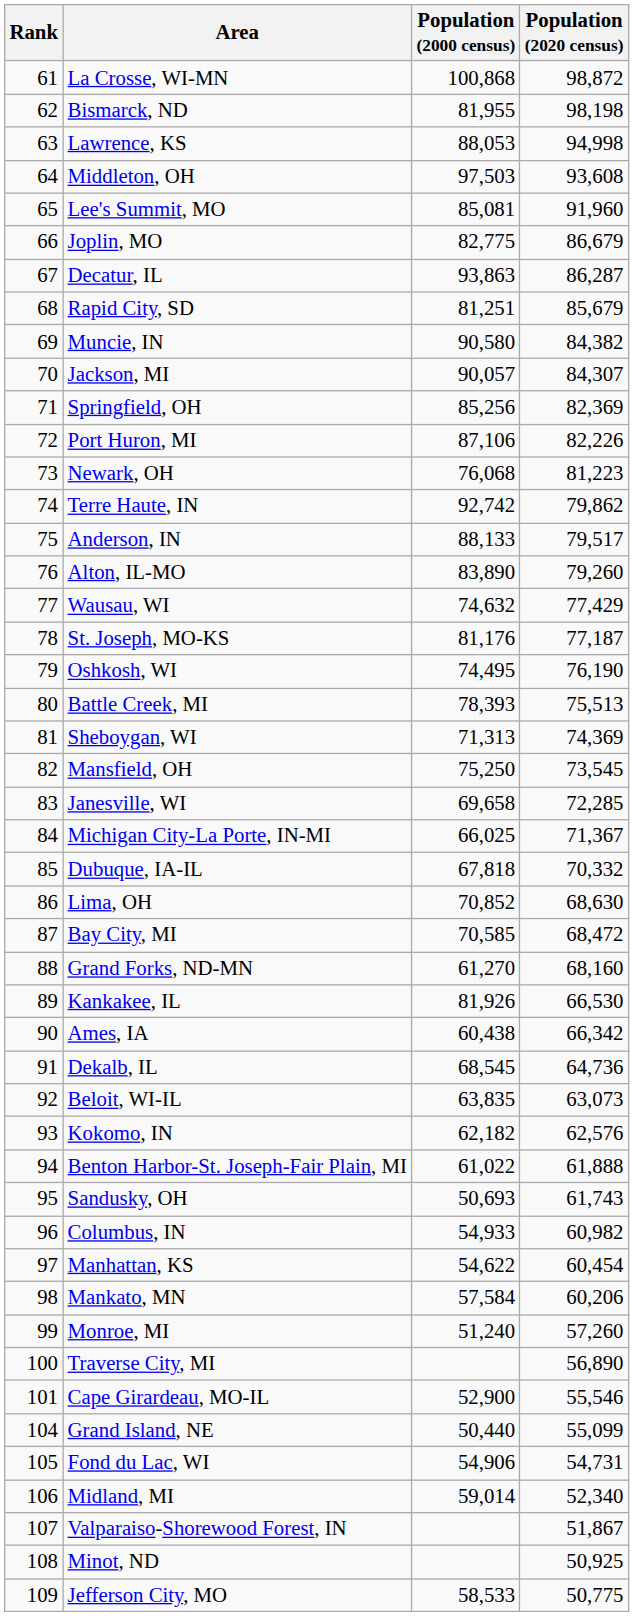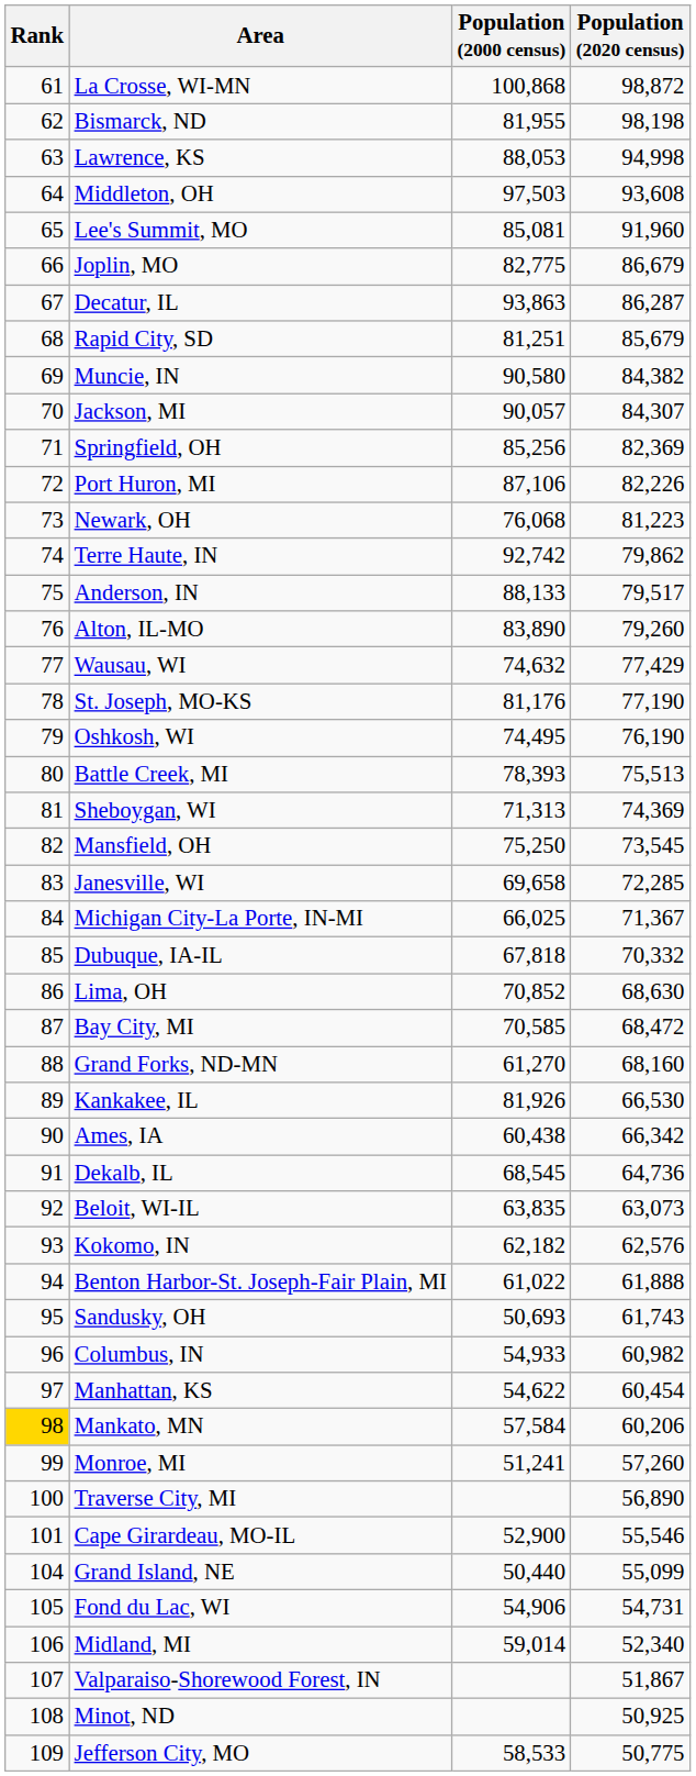 <table class="wikitable"  style="text-align:right">
 <tr style="text-align:center;">
 <th>Rank</th>
 <th>Area</th>
 <th>Population<br><small>(2000 census)</small></th>
 <th>Population<br><small>(2020 census)</small></th>
 </tr>
 <tr>
 <td>61</td>
 <td align="left"><a href='#'>La Crosse</a>, WI-MN</td>
 <td>100,868</td>
 <td>98,872</td>
 </tr>
 <tr>
 <td>62</td>
 <td align="left"><a href='#'>Bismarck</a>, ND</td>
 <td>81,955</td>
 <td>98,198</td>
 </tr>
 <tr>
 <td>63</td>
 <td align="left"><a href='#'>Lawrence</a>, KS</td>
 <td>88,053</td>
 <td>94,998</td>
 </tr>
 <tr>
 <td>64</td>
 <td align="left"><a href='#'>Middleton</a>, OH</td>
 <td>97,503</td>
 <td>93,608</td>
 </tr>
 <tr>
 <td>65</td>
 <td align="left"><a href='#'>Lee's Summit</a>, MO</td>
 <td>85,081</td>
 <td>91,960</td>
 </tr>
 <tr>
 <td>66</td>
 <td align="left"><a href='#'>Joplin</a>, MO</td>
 <td>82,775</td>
 <td>86,679</td>
 </tr>
 <tr>
 <td>67</td>
 <td align="left"><a href='#'>Decatur</a>, IL</td>
 <td>93,863</td>
 <td>86,287</td>
 </tr>
 <tr>
 <td>68</td>
 <td align="left"><a href='#'>Rapid City</a>, SD</td>
 <td>81,251</td>
 <td>85,679</td>
 </tr>
 <tr>
 <td>69</td>
 <td align="left"><a href='#'>Muncie</a>, IN</td>
 <td>90,580</td>
 <td>84,382</td>
 </tr>
 <tr>
 <td>70</td>
 <td align="left"><a href='#'>Jackson</a>, MI</td>
 <td>90,057</td>
 <td>84,307</td>
 </tr>
 <tr>
 <td>71</td>
 <td align="left"><a href='#'>Springfield</a>, OH</td>
 <td>85,256</td>
 <td>82,369</td>
 </tr>
 <tr>
 <td>72</td>
 <td align="left"><a href='#'>Port Huron</a>, MI</td>
 <td>87,106</td>
 <td>82,226</td>
 </tr>
 <tr>
 <td>73</td>
 <td align="left"><a href='#'>Newark</a>, OH</td>
 <td>76,068</td>
 <td>81,223</td>
 </tr>
 <tr>
 <td>74</td>
 <td align="left"><a href='#'>Terre Haute</a>, IN</td>
 <td>92,742</td>
 <td>79,862</td>
 </tr>
 <tr>
 <td>75</td>
 <td align="left"><a href='#'>Anderson</a>, IN</td>
 <td>88,133</td>
 <td>79,517</td>
 </tr>
 <tr>
 <td>76</td>
 <td align="left"><a href='#'>Alton</a>, IL-MO</td>
 <td>83,890</td>
 <td>79,260</td>
 </tr>
 <tr>
 <td>77</td>
 <td align="left"><a href='#'>Wausau</a>, WI</td>
 <td>74,632</td>
 <td>77,429</td>
 </tr>
 <tr>
 <td>78</td>
 <td align="left"><a href='#'>St. Joseph</a>, MO-KS</td>
 <td>81,176</td>
-<td>77,187</td>
+<td>77,190</td>
 </tr>
 <tr>
 <td>79</td>
 <td align="left"><a href='#'>Oshkosh</a>, WI</td>
 <td>74,495</td>
 <td>76,190</td>
 </tr>
 <tr>
 <td>80</td>
 <td align="left"><a href='#'>Battle Creek</a>, MI</td>
 <td>78,393</td>
 <td>75,513</td>
 </tr>
 <tr>
 <td>81</td>
 <td align="left"><a href='#'>Sheboygan</a>, WI</td>
 <td>71,313</td>
 <td>74,369</td>
 </tr>
 <tr>
 <td>82</td>
 <td align="left"><a href='#'>Mansfield</a>, OH</td>
 <td>75,250</td>
 <td>73,545</td>
 </tr>
 <tr>
 <td>83</td>
 <td align="left"><a href='#'>Janesville</a>, WI</td>
 <td>69,658</td>
 <td>72,285</td>
 </tr>
 <tr>
 <td>84</td>
 <td align="left"><a href='#'>Michigan City-La Porte</a>, IN-MI</td>
 <td>66,025</td>
 <td>71,367</td>
 </tr>
 <tr>
 <td>85</td>
 <td align="left"><a href='#'>Dubuque</a>, IA-IL</td>
 <td>67,818</td>
 <td>70,332</td>
 </tr>
 <tr>
 <td>86</td>
 <td align="left"><a href='#'>Lima</a>, OH</td>
 <td>70,852</td>
 <td>68,630</td>
 </tr>
 <tr>
 <td>87</td>
 <td align="left"><a href='#'>Bay City</a>, MI</td>
 <td>70,585</td>
 <td>68,472</td>
 </tr>
 <tr>
 <td>88</td>
 <td align="left"><a href='#'>Grand Forks</a>, ND-MN</td>
 <td>61,270</td>
 <td>68,160</td>
 </tr>
 <tr>
 <td>89</td>
 <td align="left"><a href='#'>Kankakee</a>, IL</td>
 <td>81,926</td>
 <td>66,530</td>
 </tr>
 <tr>
 <td>90</td>
 <td align="left"><a href='#'>Ames</a>, IA</td>
 <td>60,438</td>
 <td>66,342</td>
 </tr>
 <tr>
 <td>91</td>
 <td align="left"><a href='#'>Dekalb</a>, IL</td>
 <td>68,545</td>
 <td>64,736</td>
 </tr>
 <tr>
 <td>92</td>
 <td align="left"><a href='#'>Beloit</a>, WI-IL</td>
 <td>63,835</td>
 <td>63,073</td>
 </tr>
 <tr>
 <td>93</td>
 <td align="left"><a href='#'>Kokomo</a>, IN</td>
 <td>62,182</td>
 <td>62,576</td>
 </tr>
 <tr>
 <td>94</td>
 <td align="left"><a href='#'>Benton Harbor-St. Joseph-Fair Plain</a>, MI</td>
 <td>61,022</td>
 <td>61,888</td>
 </tr>
 <tr>
 <td>95</td>
 <td align="left"><a href='#'>Sandusky</a>, OH</td>
 <td>50,693</td>
 <td>61,743</td>
 </tr>
 <tr>
 <td>96</td>
 <td align="left"><a href='#'>Columbus</a>, IN</td>
 <td>54,933</td>
 <td>60,982</td>
 </tr>
 <tr>
 <td>97</td>
 <td align="left"><a href='#'>Manhattan</a>, KS</td>
 <td>54,622</td>
 <td>60,454</td>
 </tr>
 <tr>
-<td>98</td>
+<td style="background: gold;">98</td>
 <td align="left"><a href='#'>Mankato</a>, MN</td>
 <td>57,584</td>
 <td>60,206</td>
 </tr>
 <tr>
 <td>99</td>
 <td align="left"><a href='#'>Monroe</a>, MI</td>
-<td>51,240</td>
+<td>51,241</td>
 <td>57,260</td>
 </tr>
 <tr>
 <td>100</td>
 <td align="left"><a href='#'>Traverse City</a>, MI</td>
 <td></td>
 <td>56,890</td>
 </tr>
 <tr>
 <td>101</td>
 <td align="left"><a href='#'>Cape Girardeau</a>, MO-IL</td>
 <td>52,900</td>
 <td>55,546</td>
 </tr>
 <tr>
 <td>104</td>
 <td align="left"><a href='#'>Grand Island</a>, NE</td>
 <td>50,440</td>
 <td>55,099</td>
 </tr>
 <tr>
 <td>105</td>
 <td align="left"><a href='#'>Fond du Lac</a>, WI</td>
 <td>54,906</td>
 <td>54,731</td>
 </tr>
 <tr>
 <td>106</td>
 <td align="left"><a href='#'>Midland</a>, MI</td>
 <td>59,014</td>
 <td>52,340</td>
 </tr>
 <tr>
 <td>107</td>
 <td align="left"><a href='#'>Valparaiso</a>-<a href='#'>Shorewood Forest</a>, IN</td>
 <td></td>
 <td>51,867</td>
 </tr>
 <tr>
 <td>108</td>
 <td align="left"><a href='#'>Minot</a>, ND</td>
 <td></td>
 <td>50,925</td>
 </tr>
 <tr>
 <td>109</td>
 <td align="left"><a href='#'>Jefferson City</a>, MO</td>
 <td>58,533</td>
 <td>50,775</td>
 </tr>
 </table>
